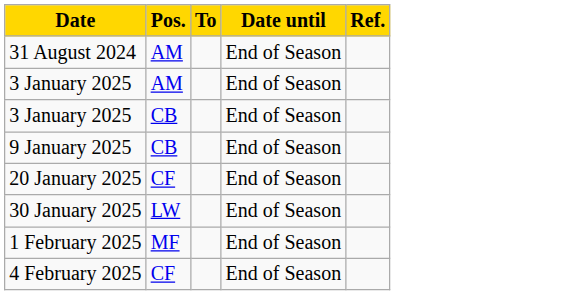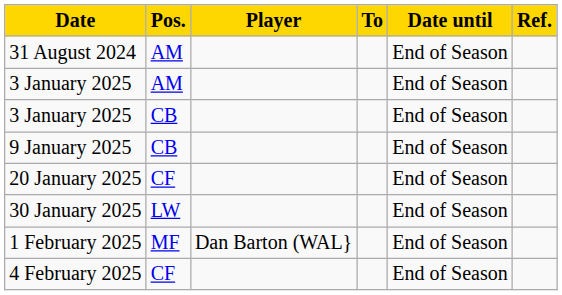 <table class="wikitable plainrowheaders sortable">
 <tr>
 <th style="background:gold; color:black;">Date</th>
 <th style="background:gold; color:black;">Pos.</th>
+<th style="background:gold; color:black;">Player</th>
 <th style="background:gold; color:black;">To</th>
 <th style="background:gold; color:black;">Date until</th>
 <th style="background:gold; color:black;">Ref.</th>
 </tr>
 <tr>
 <td>31 August 2024</td>
 <td><a href='#'>AM</a></td>
 <td></td>
+<td></td>
 <td>End of Season</td>
 <td></td>
 </tr>
 <tr>
 <td>3 January 2025</td>
 <td><a href='#'>AM</a></td>
+<td></td>
 <td></td>
 <td>End of Season</td>
 <td></td>
 </tr>
 <tr>
 <td>3 January 2025</td>
 <td><a href='#'>CB</a></td>
 <td></td>
+<td></td>
 <td>End of Season</td>
 <td></td>
 </tr>
 <tr>
 <td>9 January 2025</td>
 <td><a href='#'>CB</a></td>
+<td></td>
 <td></td>
 <td>End of Season</td>
 <td></td>
 </tr>
 <tr>
 <td>20 January 2025</td>
 <td><a href='#'>CF</a></td>
 <td></td>
+<td></td>
 <td>End of Season</td>
 <td></td>
 </tr>
 <tr>
 <td>30 January 2025</td>
 <td><a href='#'>LW</a></td>
 <td></td>
+<td></td>
 <td>End of Season</td>
 <td></td>
 </tr>
 <tr>
 <td>1 February 2025</td>
 <td><a href='#'>MF</a></td>
+<td> Dan Barton (WAL}</td>
 <td></td>
 <td>End of Season</td>
 <td></td>
 </tr>
 <tr>
 <td>4 February 2025</td>
 <td><a href='#'>CF</a></td>
 <td></td>
+<td></td>
 <td>End of Season</td>
 <td></td>
 </tr>
 </table>
